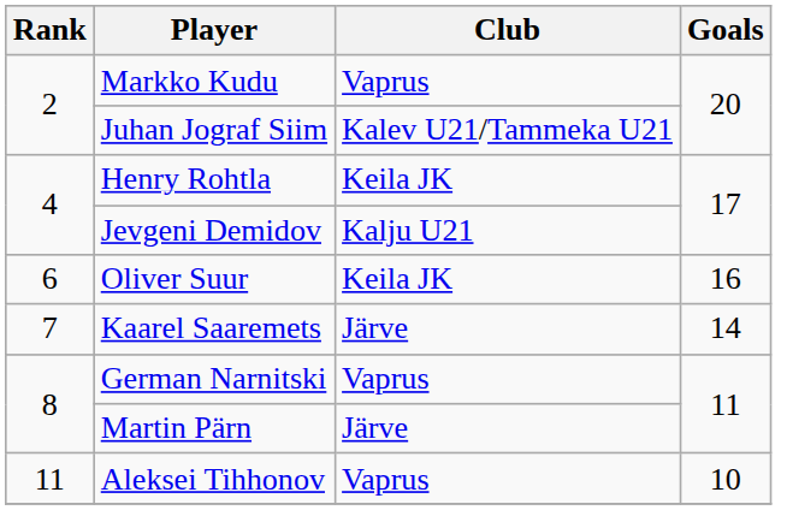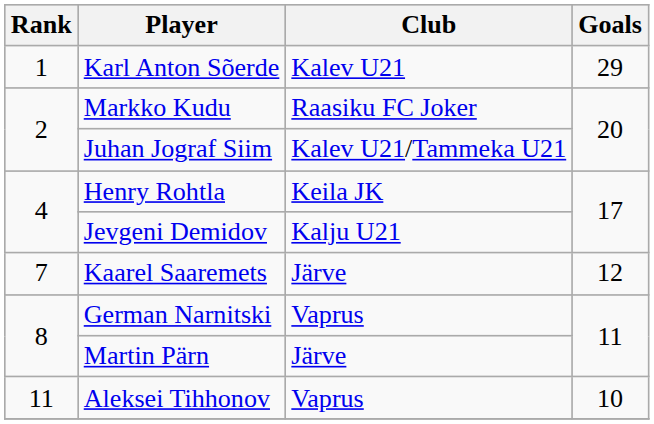 <table class="wikitable">
 <tr>
 <th>Rank</th>
 <th>Player</th>
 <th>Club</th>
 <th>Goals</th>
 </tr>
 <tr>
+<td align="center" rowspan=>1</td>
+<td> <a href='#'>Karl Anton Sõerde</a></td>
+<td><a href='#'>Kalev U21</a></td>
+<td align="center" rowspan=>29</td>
+</tr>
+<tr>
 <td align="center" rowspan=2>2</td>
 <td> <a href='#'>Markko Kudu</a></td>
-<td><a href='#'>Vaprus</a></td>
+<td><a href='#'>Raasiku FC Joker</a></td>
 <td align="center" rowspan=2>20</td>
 </tr>
 <tr>
 <td> <a href='#'>Juhan Jograf Siim</a></td>
 <td><a href='#'>Kalev U21</a>/<a href='#'>Tammeka U21</a></td>
 </tr>
 <tr>
 <td align="center" rowspan=2>4</td>
 <td> <a href='#'>Henry Rohtla</a></td>
 <td><a href='#'>Keila JK</a></td>
 <td align="center" rowspan=2>17</td>
 </tr>
 <tr>
 <td> <a href='#'>Jevgeni Demidov</a></td>
 <td><a href='#'>Kalju U21</a></td>
 </tr>
 <tr>
-<td align="center" rowspan=1>6</td>
-<td> <a href='#'>Oliver Suur</a></td>
-<td><a href='#'>Keila JK</a></td>
-<td align="center" rowspan=>16</td>
-</tr>
-<tr>
 <td align="center" rowspan=>7</td>
 <td> <a href='#'>Kaarel Saaremets</a></td>
 <td><a href='#'>Järve</a></td>
-<td align="center" rowspan=>14</td>
+<td align="center" rowspan=>12</td>
 </tr>
 <tr>
 <td align="center" rowspan=2>8</td>
 <td> <a href='#'>German Narnitski</a></td>
 <td><a href='#'>Vaprus</a></td>
 <td align="center" rowspan=2>11</td>
 </tr>
 <tr>
 <td> <a href='#'>Martin Pärn</a></td>
 <td><a href='#'>Järve</a></td>
 </tr>
 <tr>
 <td align="center" rowspan=>11</td>
 <td> <a href='#'>Aleksei Tihhonov</a></td>
 <td><a href='#'>Vaprus</a></td>
 <td align="center" rowspan= style="background: lightgrey;">10</td>
 </tr>
 <tr>
 </tr>
 </table>
